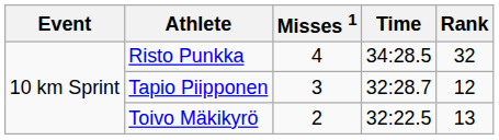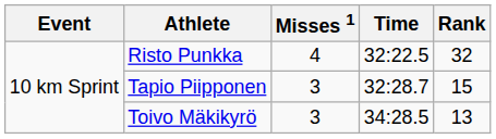 <table class="wikitable" style="font-size:90%">
 <tr>
 <th>Event</th>
 <th>Athlete</th>
 <th>Misses <sup>1</sup></th>
 <th>Time</th>
 <th>Rank</th>
 </tr>
 <tr>
 <td rowspan="3">10 km Sprint</td>
 <td><a href='#'>Risto Punkka</a></td>
 <td align="center">4</td>
-<td align="center">34:28.5</td>
+<td align="center">32:22.5</td>
 <td align="center">32</td>
 </tr>
 <tr>
 <td><a href='#'>Tapio Piipponen</a></td>
 <td align="center">3</td>
 <td align="center">32:28.7</td>
-<td align="center">12</td>
+<td align="center">15</td>
 </tr>
 <tr>
 <td><a href='#'>Toivo Mäkikyrö</a></td>
-<td align="center">2</td>
-<td align="center">32:22.5</td>
+<td align="center">3</td>
+<td align="center">34:28.5</td>
 <td align="center">13</td>
 </tr>
 </table>
